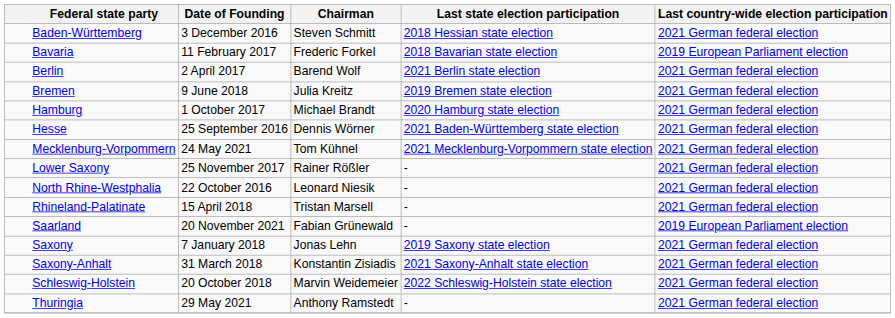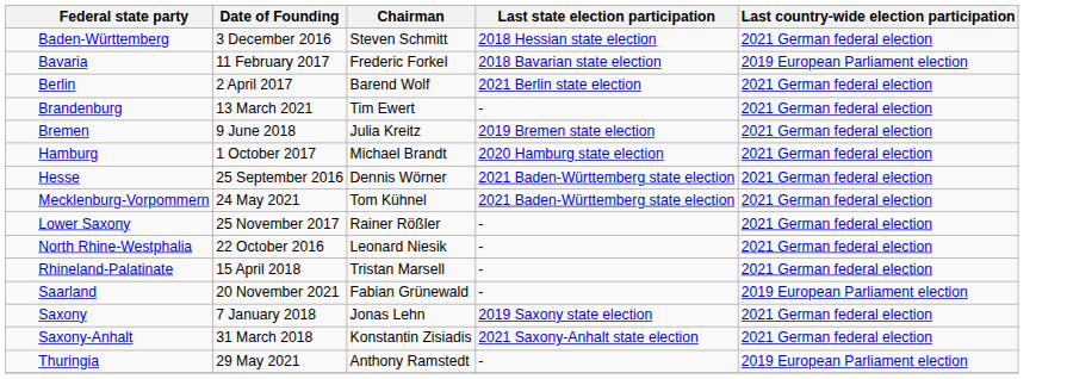 <table class="wikitable sortable zebra">
 <tr class="hintergrundfarbe5">
 <th class="unsortable" style="border-right:hidden;"></th>
 <th>Federal state party</th>
 <th>Date of Founding</th>
 <th class="unsortable">Chairman</th>
 <th>Last state election participation</th>
 <th>Last country-wide election participation</th>
 </tr>
 <tr>
 <td style="width: 29px; padding: 2px; border-right: hidden;"></td>
 <td><a href='#'>Baden-Württemberg</a></td>
 <td data-sort-value="2016-12-03">3 December 2016</td>
 <td>Steven Schmitt</td>
 <td data-sort-value="2018-10-28"><a href='#'>2018 Hessian state election</a></td>
 <td data-sort-value="2021-09-26"><a href='#'>2021 German federal election</a></td>
 </tr>
 <tr>
 <td style="width: 29px; padding: 2px; border-right: hidden;"></td>
 <td><a href='#'>Bavaria</a></td>
 <td data-sort-value="2017-02-11">11 February 2017</td>
 <td>Frederic Forkel</td>
 <td data-sort-value="2018-10-14"><a href='#'>2018 Bavarian state election</a></td>
 <td data-sort-value="2019-05-26"><a href='#'>2019 European Parliament election</a></td>
 </tr>
 <tr>
 <td style="width: 29px; padding: 2px; border-right: hidden;"></td>
 <td><a href='#'>Berlin</a></td>
 <td data-sort-value="2017-04-02">2 April 2017</td>
 <td>Barend Wolf</td>
 <td data-sort-value="2021-09-26"><a href='#'>2021 Berlin state election</a></td>
 <td data-sort-value="2021-09-26"><a href='#'>2021 German federal election</a></td>
 </tr>
 <tr>
 <td style="width: 29px; padding: 2px; border-right: hidden;"></td>
+<td><a href='#'>Brandenburg</a></td>
+<td>13 March 2021</td>
+<td>Tim Ewert</td>
+<td>-</td>
+<td data-sort-value="2021-09-26"><a href='#'>2021 German federal election</a></td>
+</tr>
+<tr>
+<td style="width: 29px; padding: 2px; border-right: hidden;"></td>
 <td><a href='#'>Bremen</a></td>
 <td data-sort-value="2018-06-09">9 June 2018</td>
 <td>Julia Kreitz</td>
 <td data-sort-value="2019-05-26"><a href='#'>2019 Bremen state election</a></td>
 <td data-sort-value="2021-09-26"><a href='#'>2021 German federal election</a></td>
 </tr>
 <tr>
 <td style="width: 29px; padding: 2px; border-right: hidden;"></td>
 <td><a href='#'>Hamburg</a></td>
 <td data-sort-value="2017-10-01">1 October  2017</td>
 <td>Michael Brandt</td>
 <td data-sort-value="2020-02-23"><a href='#'>2020 Hamburg state election</a></td>
 <td data-sort-value="2021-09-26"><a href='#'>2021 German federal election</a></td>
 </tr>
 <tr>
 <td style="width: 29px; padding: 2px; border-right: hidden;"></td>
 <td><a href='#'>Hesse</a></td>
 <td data-sort-value="2016-09-25">25 September 2016</td>
 <td>Dennis Wörner</td>
 <td data-sort-value="2021-03-14"><a href='#'>2021 Baden-Württemberg state election</a></td>
 <td data-sort-value="2021-09-26"><a href='#'>2021 German federal election</a></td>
 </tr>
 <tr>
 <td style="width: 29px; padding: 2px; border-right: hidden;"></td>
 <td><a href='#'>Mecklenburg-Vorpommern</a></td>
 <td>24 May 2021</td>
 <td>Tom Kühnel</td>
-<td data-sort-value="2021-09-26"><a href='#'>2021 Mecklenburg-Vorpommern state election</a></td>
+<td data-sort-value="2021-03-14"><a href='#'>2021 Baden-Württemberg state election</a></td>
 <td data-sort-value="2021-09-26"><a href='#'>2021 German federal election</a></td>
 </tr>
 <tr>
 <td style="width: 29px; padding: 2px; border-right: hidden;"></td>
 <td><a href='#'>Lower Saxony</a></td>
 <td data-sort-value="2017-11-25">25 November 2017</td>
 <td>Rainer Rößler</td>
 <td>-</td>
 <td data-sort-value="2021-09-26"><a href='#'>2021 German federal election</a></td>
 </tr>
 <tr>
 <td style="width: 29px; padding: 2px; border-right: hidden;"></td>
 <td><a href='#'>North Rhine-Westphalia</a></td>
 <td data-sort-value="2016-10-22">22 October 2016</td>
 <td>Leonard Niesik</td>
 <td>-</td>
 <td data-sort-value="2021-09-26"><a href='#'>2021 German federal election</a></td>
 </tr>
 <tr>
 <td style="width: 29px; padding: 2px; border-right: hidden;"></td>
 <td><a href='#'>Rhineland-Palatinate</a></td>
 <td data-sort-value="2018-04-15">15 April  2018</td>
 <td>Tristan Marsell</td>
 <td>-</td>
 <td data-sort-value="2021-09-26"><a href='#'>2021 German federal election</a></td>
 </tr>
 <tr>
 <td style="width: 29px; padding: 2px; border-right: hidden;"></td>
 <td><a href='#'>Saarland</a></td>
 <td>20 November 2021</td>
 <td>Fabian Grünewald</td>
 <td>-</td>
 <td data-sort-value="2019-05-26"><a href='#'>2019 European Parliament election</a></td>
 </tr>
 <tr>
 <td style="width: 29px; padding: 2px; border-right: hidden;"></td>
 <td><a href='#'>Saxony</a></td>
 <td data-sort-value="2018-01-07">7 January 2018</td>
 <td>Jonas Lehn</td>
 <td data-sort-value="2021-09-01"><a href='#'>2019 Saxony state election</a></td>
 <td data-sort-value="2021-09-26"><a href='#'>2021 German federal election</a></td>
 </tr>
 <tr>
 <td style="width: 29px; padding: 2px; border-right: hidden;"></td>
 <td><a href='#'>Saxony-Anhalt</a></td>
 <td data-sort-value="2017-10-01">31 March 2018</td>
 <td>Konstantin Zisiadis</td>
 <td data-sort-value="2021-06-06"><a href='#'>2021 Saxony-Anhalt state election</a></td>
 <td data-sort-value="2021-09-26"><a href='#'>2021 German federal election</a></td>
 </tr>
 <tr>
 <td style="width: 29px; padding: 2px; border-right: hidden;"></td>
-<td><a href='#'>Schleswig-Holstein</a></td>
-<td data-sort-value="2018-10-20">20 October 2018</td>
-<td>Marvin Weidemeier</td>
-<td><a href='#'>2022 Schleswig-Holstein state election</a></td>
-<td data-sort-value="2021-09-26"><a href='#'>2021 German federal election</a></td>
-</tr>
-<tr>
-<td style="width: 29px; padding: 2px; border-right: hidden;"></td>
 <td><a href='#'>Thuringia</a></td>
 <td>29 May 2021</td>
 <td>Anthony Ramstedt</td>
 <td>-</td>
-<td data-sort-value="2021-09-26"><a href='#'>2021 German federal election</a></td>
+<td data-sort-value="2019-05-26"><a href='#'>2019 European Parliament election</a></td>
 </tr>
 <tr>
 </tr>
 </table>
